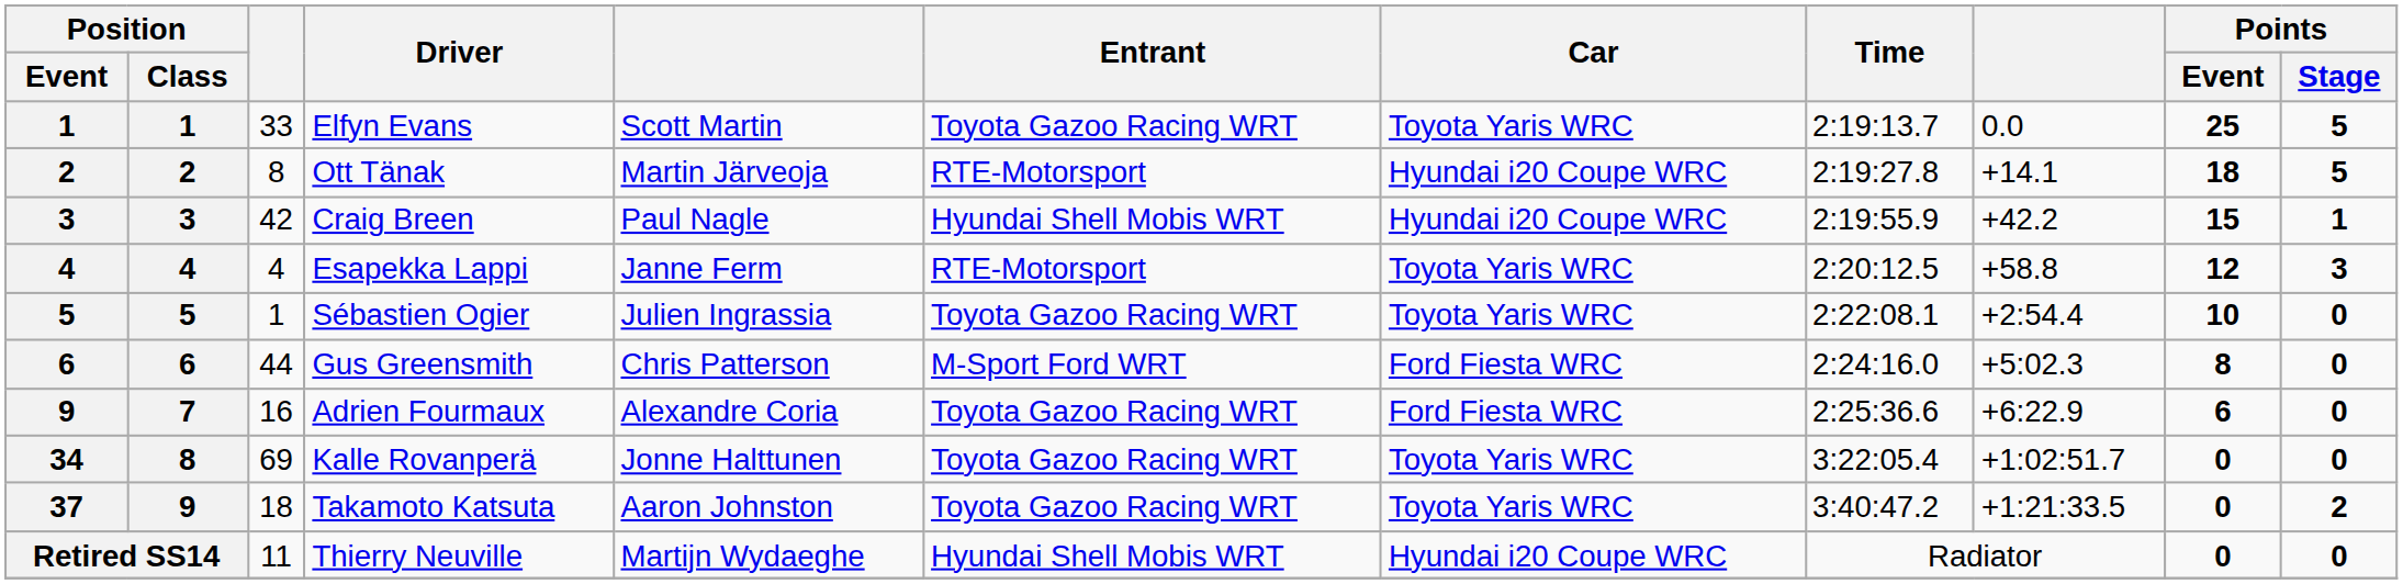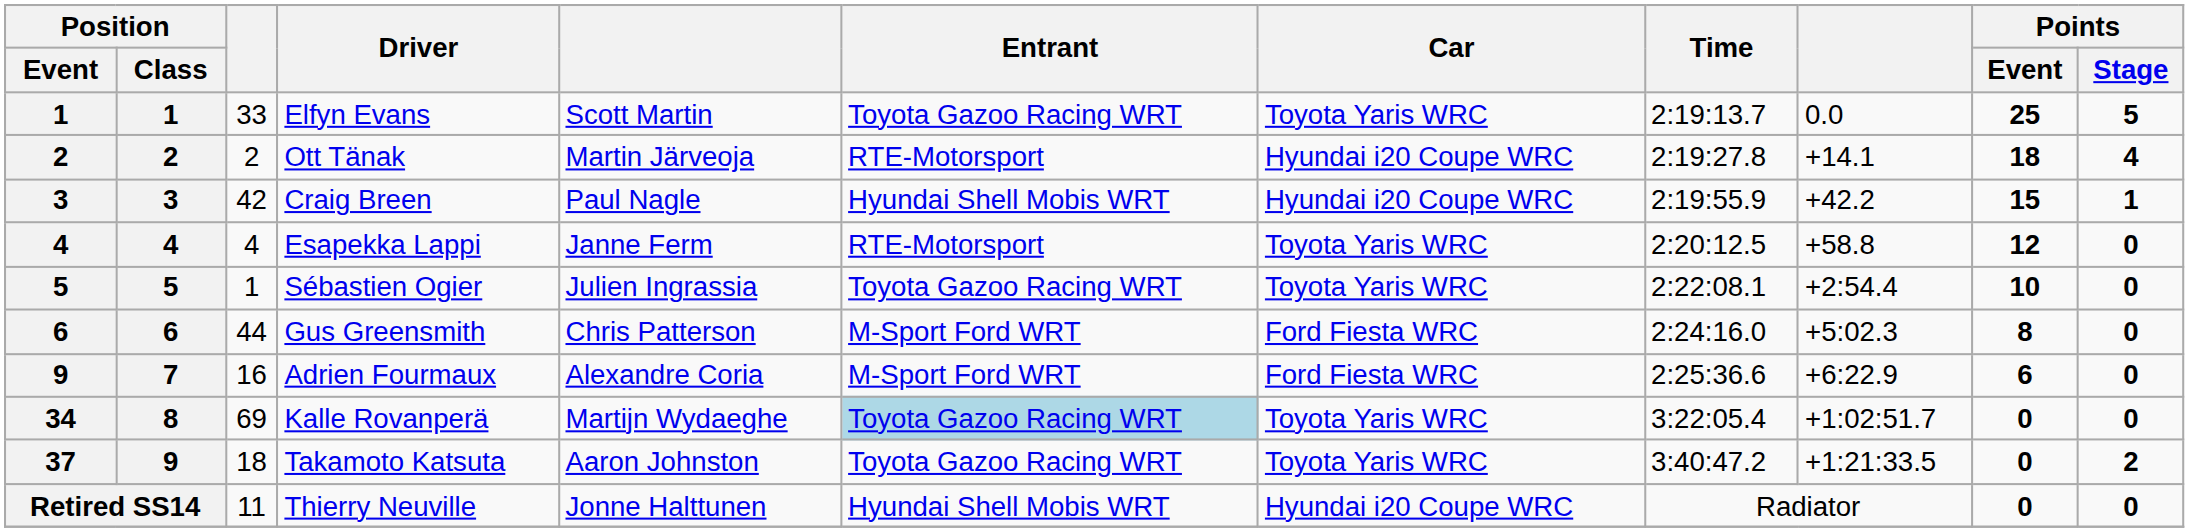 <table class="wikitable" width=85% style="font-size: 85%;">
 <tr>
 <th colspan="2">Position</th>
 <th rowspan="2"></th>
 <th rowspan="2">Driver</th>
 <th rowspan="2"></th>
 <th rowspan="2">Entrant</th>
 <th rowspan="2">Car</th>
 <th rowspan="2">Time</th>
 <th rowspan="2"></th>
 <th colspan="2">Points</th>
 </tr>
 <tr>
 <th>Event</th>
 <th>Class</th>
 <th>Event</th>
 <th><a href='#'>Stage</a></th>
 </tr>
 <tr>
 <th>1</th>
 <th>1</th>
 <td align="center">33</td>
 <td><a href='#'>Elfyn Evans</a></td>
 <td><a href='#'>Scott Martin</a></td>
 <td><a href='#'>Toyota Gazoo Racing WRT</a></td>
 <td><a href='#'>Toyota Yaris WRC</a></td>
 <td>2:19:13.7</td>
 <td>0.0</td>
 <td align="center"><strong>25</strong></td>
 <td align="center"><strong>5</strong></td>
 </tr>
 <tr>
 <th>2</th>
 <th>2</th>
-<td align="center">8</td>
+<td align="center">2</td>
 <td><a href='#'>Ott Tänak</a></td>
 <td><a href='#'>Martin Järveoja</a></td>
 <td><a href='#'>RTE-Motorsport</a></td>
 <td><a href='#'>Hyundai i20 Coupe WRC</a></td>
 <td>2:19:27.8</td>
 <td>+14.1</td>
 <td align="center"><strong>18</strong></td>
-<td align="center"><strong>5</strong></td>
+<td align="center"><strong>4</strong></td>
 </tr>
 <tr>
 <th>3</th>
 <th>3</th>
 <td align="center">42</td>
 <td><a href='#'>Craig Breen</a></td>
 <td><a href='#'>Paul Nagle</a></td>
 <td><a href='#'>Hyundai Shell Mobis WRT</a></td>
 <td><a href='#'>Hyundai i20 Coupe WRC</a></td>
 <td>2:19:55.9</td>
 <td>+42.2</td>
 <td align="center"><strong>15</strong></td>
 <td align="center"><strong>1</strong></td>
 </tr>
 <tr>
 <th>4</th>
 <th>4</th>
 <td align="center">4</td>
 <td><a href='#'>Esapekka Lappi</a></td>
 <td><a href='#'>Janne Ferm</a></td>
 <td><a href='#'>RTE-Motorsport</a></td>
 <td><a href='#'>Toyota Yaris WRC</a></td>
 <td>2:20:12.5</td>
 <td>+58.8</td>
 <td align="center"><strong>12</strong></td>
-<td align="center"><strong>3</strong></td>
+<td align="center"><strong>0</strong></td>
 </tr>
 <tr>
 <th>5</th>
 <th>5</th>
 <td align="center">1</td>
 <td><a href='#'>Sébastien Ogier</a></td>
 <td><a href='#'>Julien Ingrassia</a></td>
 <td><a href='#'>Toyota Gazoo Racing WRT</a></td>
 <td><a href='#'>Toyota Yaris WRC</a></td>
 <td>2:22:08.1</td>
 <td>+2:54.4</td>
 <td align="center"><strong>10</strong></td>
 <td align="center"><strong>0</strong></td>
 </tr>
 <tr>
 <th>6</th>
 <th>6</th>
 <td align="center">44</td>
 <td><a href='#'>Gus Greensmith</a></td>
 <td><a href='#'>Chris Patterson</a></td>
 <td><a href='#'>M-Sport Ford WRT</a></td>
 <td><a href='#'>Ford Fiesta WRC</a></td>
 <td>2:24:16.0</td>
 <td>+5:02.3</td>
 <td align="center"><strong>8</strong></td>
 <td align="center"><strong>0</strong></td>
 </tr>
 <tr>
 <th>9</th>
 <th>7</th>
 <td align="center">16</td>
 <td><a href='#'>Adrien Fourmaux</a></td>
 <td><a href='#'>Alexandre Coria</a></td>
-<td><a href='#'>Toyota Gazoo Racing WRT</a></td>
+<td><a href='#'>M-Sport Ford WRT</a></td>
 <td><a href='#'>Ford Fiesta WRC</a></td>
 <td>2:25:36.6</td>
 <td>+6:22.9</td>
 <td align="center"><strong>6</strong></td>
 <td align="center"><strong>0</strong></td>
 </tr>
 <tr>
 <th>34</th>
 <th>8</th>
 <td align="center">69</td>
 <td><a href='#'>Kalle Rovanperä</a></td>
-<td><a href='#'>Jonne Halttunen</a></td>
-<td><a href='#'>Toyota Gazoo Racing WRT</a></td>
+<td><a href='#'>Martijn Wydaeghe</a></td>
+<td style="background: lightblue;"><a href='#'>Toyota Gazoo Racing WRT</a></td>
 <td><a href='#'>Toyota Yaris WRC</a></td>
 <td>3:22:05.4</td>
 <td>+1:02:51.7</td>
 <td align="center"><strong>0</strong></td>
 <td align="center"><strong>0</strong></td>
 </tr>
 <tr>
 <th>37</th>
 <th>9</th>
 <td align="center">18</td>
 <td><a href='#'>Takamoto Katsuta</a></td>
 <td><a href='#'>Aaron Johnston</a></td>
 <td><a href='#'>Toyota Gazoo Racing WRT</a></td>
 <td><a href='#'>Toyota Yaris WRC</a></td>
 <td>3:40:47.2</td>
 <td>+1:21:33.5</td>
 <td align="center"><strong>0</strong></td>
 <td align="center"><strong>2</strong></td>
 </tr>
 <tr>
 <th colspan="2">Retired SS14</th>
 <td align="center">11</td>
 <td><a href='#'>Thierry Neuville</a></td>
-<td><a href='#'>Martijn Wydaeghe</a></td>
+<td><a href='#'>Jonne Halttunen</a></td>
 <td><a href='#'>Hyundai Shell Mobis WRT</a></td>
 <td><a href='#'>Hyundai i20 Coupe WRC</a></td>
 <td colspan="2" align="center">Radiator</td>
 <td align="center"><strong>0</strong></td>
 <td align="center"><strong>0</strong></td>
 </tr>
 <tr>
 </tr>
 </table>
